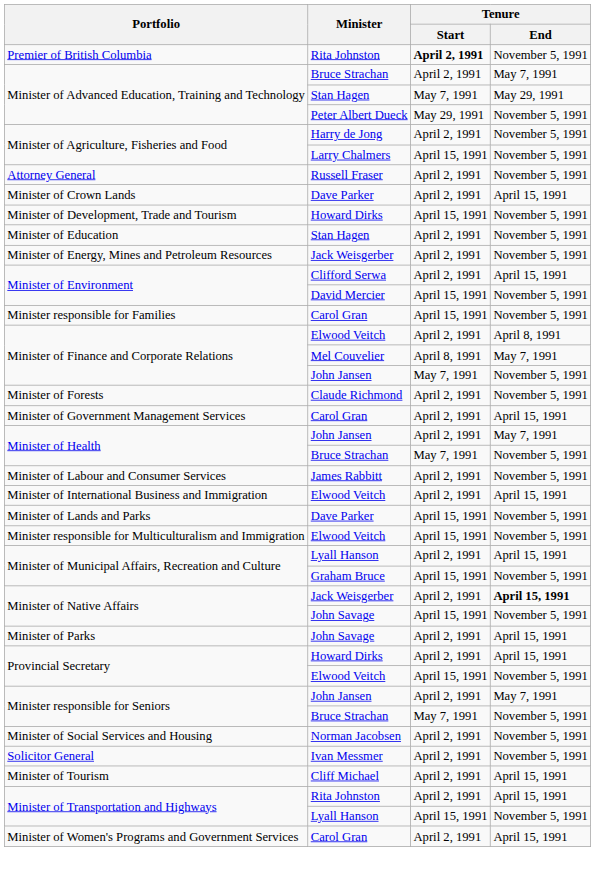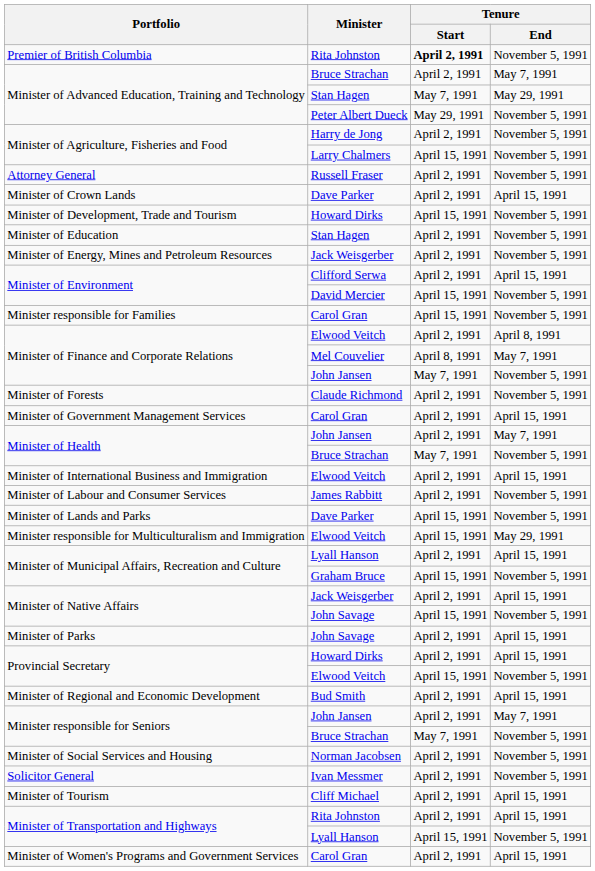 <table class="wikitable">
 <tr>
 <th colspan="1" rowspan="2">Portfolio</th>
 <th rowspan="2">Minister</th>
 <th colspan="2">Tenure</th>
 </tr>
 <tr>
 <th>Start</th>
 <th>End</th>
 </tr>
 <tr>
 <td><a href='#'>Premier of British Columbia</a></td>
 <td><a href='#'>Rita Johnston</a></td>
 <td><strong>April 2, 1991</strong></td>
 <td>November 5, 1991</td>
 </tr>
 <tr>
 <td rowspan="3">Minister of Advanced Education, Training and Technology</td>
 <td><a href='#'>Bruce Strachan</a></td>
 <td>April 2, 1991</td>
 <td>May 7, 1991</td>
 </tr>
 <tr>
 <td><a href='#'>Stan Hagen</a></td>
 <td>May 7, 1991</td>
 <td>May 29, 1991</td>
 </tr>
 <tr>
 <td><a href='#'>Peter Albert Dueck</a></td>
 <td>May 29, 1991</td>
 <td>November 5, 1991</td>
 </tr>
 <tr>
 <td rowspan="2">Minister of Agriculture, Fisheries and Food</td>
 <td><a href='#'>Harry de Jong</a></td>
 <td>April 2, 1991</td>
 <td>November 5, 1991</td>
 </tr>
 <tr>
 <td><a href='#'>Larry Chalmers</a></td>
 <td>April 15, 1991</td>
 <td>November 5, 1991</td>
 </tr>
 <tr>
 <td><a href='#'>Attorney General</a></td>
 <td><a href='#'>Russell Fraser</a></td>
 <td>April 2, 1991</td>
 <td>November 5, 1991</td>
 </tr>
 <tr>
 <td>Minister of Crown Lands</td>
 <td><a href='#'>Dave Parker</a></td>
 <td>April 2, 1991</td>
 <td>April 15, 1991</td>
 </tr>
 <tr>
 <td>Minister of Development, Trade and Tourism</td>
 <td><a href='#'>Howard Dirks</a></td>
 <td>April 15, 1991</td>
 <td>November 5, 1991</td>
 </tr>
 <tr>
 <td>Minister of Education</td>
 <td><a href='#'>Stan Hagen</a></td>
 <td>April 2, 1991</td>
 <td>November 5, 1991</td>
 </tr>
 <tr>
 <td>Minister of Energy, Mines and Petroleum Resources</td>
 <td><a href='#'>Jack Weisgerber</a></td>
 <td>April 2, 1991</td>
 <td>November 5, 1991</td>
 </tr>
 <tr>
 <td rowspan="2"><a href='#'>Minister of Environment</a></td>
 <td><a href='#'>Clifford Serwa</a></td>
 <td>April 2, 1991</td>
 <td>April 15, 1991</td>
 </tr>
 <tr>
 <td><a href='#'>David Mercier</a></td>
 <td>April 15, 1991</td>
 <td>November 5, 1991</td>
 </tr>
 <tr>
 <td>Minister responsible for Families</td>
 <td><a href='#'>Carol Gran</a></td>
 <td>April 15, 1991</td>
 <td>November 5, 1991</td>
 </tr>
 <tr>
 <td rowspan="3">Minister of Finance and Corporate Relations</td>
 <td><a href='#'>Elwood Veitch</a></td>
 <td>April 2, 1991</td>
 <td>April 8, 1991</td>
 </tr>
 <tr>
 <td><a href='#'>Mel Couvelier</a></td>
 <td>April 8, 1991</td>
 <td>May 7, 1991</td>
 </tr>
 <tr>
 <td><a href='#'>John Jansen</a></td>
 <td>May 7, 1991</td>
 <td>November 5, 1991</td>
 </tr>
 <tr>
 <td>Minister of Forests</td>
 <td><a href='#'>Claude Richmond</a></td>
 <td>April 2, 1991</td>
 <td>November 5, 1991</td>
 </tr>
 <tr>
 <td>Minister of Government Management Services</td>
 <td><a href='#'>Carol Gran</a></td>
 <td>April 2, 1991</td>
 <td>April 15, 1991</td>
 </tr>
 <tr>
 <td rowspan="2"><a href='#'>Minister of Health</a></td>
 <td><a href='#'>John Jansen</a></td>
 <td>April 2, 1991</td>
 <td>May 7, 1991</td>
 </tr>
 <tr>
 <td><a href='#'>Bruce Strachan</a></td>
 <td>May 7, 1991</td>
 <td>November 5, 1991</td>
 </tr>
 <tr>
+<td>Minister of International Business and Immigration</td>
+<td><a href='#'>Elwood Veitch</a></td>
+<td>April 2, 1991</td>
+<td>April 15, 1991</td>
+</tr>
+<tr>
 <td>Minister of Labour and Consumer Services</td>
 <td><a href='#'>James Rabbitt</a></td>
 <td>April 2, 1991</td>
 <td>November 5, 1991</td>
-</tr>
-<tr>
-<td>Minister of International Business and Immigration</td>
-<td><a href='#'>Elwood Veitch</a></td>
-<td>April 2, 1991</td>
-<td>April 15, 1991</td>
 </tr>
 <tr>
 <td>Minister of Lands and Parks</td>
 <td><a href='#'>Dave Parker</a></td>
 <td>April 15, 1991</td>
 <td>November 5, 1991</td>
 </tr>
 <tr>
 <td>Minister responsible for Multiculturalism and Immigration</td>
 <td><a href='#'>Elwood Veitch</a></td>
 <td>April 15, 1991</td>
-<td>November 5, 1991</td>
+<td>May 29, 1991</td>
 </tr>
 <tr>
 <td rowspan="2">Minister of Municipal Affairs, Recreation and Culture</td>
 <td><a href='#'>Lyall Hanson</a></td>
 <td>April 2, 1991</td>
 <td>April 15, 1991</td>
 </tr>
 <tr>
 <td><a href='#'>Graham Bruce</a></td>
 <td>April 15, 1991</td>
 <td>November 5, 1991</td>
 </tr>
 <tr>
 <td rowspan="2">Minister of Native Affairs</td>
 <td><a href='#'>Jack Weisgerber</a></td>
 <td>April 2, 1991</td>
-<td><strong>April 15, 1991</strong></td>
+<td>April 15, 1991</td>
 </tr>
 <tr>
 <td><a href='#'>John Savage</a></td>
 <td>April 15, 1991</td>
 <td>November 5, 1991</td>
 </tr>
 <tr>
 <td>Minister of Parks</td>
 <td><a href='#'>John Savage</a></td>
 <td>April 2, 1991</td>
 <td>April 15, 1991</td>
 </tr>
 <tr>
 <td rowspan="2">Provincial Secretary</td>
 <td><a href='#'>Howard Dirks</a></td>
 <td>April 2, 1991</td>
 <td>April 15, 1991</td>
 </tr>
 <tr>
 <td><a href='#'>Elwood Veitch</a></td>
 <td>April 15, 1991</td>
 <td>November 5, 1991</td>
+</tr>
+<tr>
+<td>Minister of Regional and Economic Development</td>
+<td><a href='#'>Bud Smith</a></td>
+<td>April 2, 1991</td>
+<td>April 15, 1991</td>
 </tr>
 <tr>
 <td rowspan="2">Minister responsible for Seniors</td>
 <td><a href='#'>John Jansen</a></td>
 <td>April 2, 1991</td>
 <td>May 7, 1991</td>
 </tr>
 <tr>
 <td><a href='#'>Bruce Strachan</a></td>
 <td>May 7, 1991</td>
 <td>November 5, 1991</td>
 </tr>
 <tr>
 <td>Minister of Social Services and Housing</td>
 <td><a href='#'>Norman Jacobsen</a></td>
 <td>April 2, 1991</td>
 <td>November 5, 1991</td>
 </tr>
 <tr>
 <td><a href='#'>Solicitor General</a></td>
 <td><a href='#'>Ivan Messmer</a></td>
 <td>April 2, 1991</td>
 <td>November 5, 1991</td>
 </tr>
 <tr>
 <td>Minister of Tourism</td>
 <td><a href='#'>Cliff Michael</a></td>
 <td>April 2, 1991</td>
 <td>April 15, 1991</td>
 </tr>
 <tr>
 <td rowspan="2"><a href='#'>Minister of Transportation and Highways</a></td>
 <td><a href='#'>Rita Johnston</a></td>
 <td>April 2, 1991</td>
 <td>April 15, 1991</td>
 </tr>
 <tr>
 <td><a href='#'>Lyall Hanson</a></td>
 <td>April 15, 1991</td>
 <td>November 5, 1991</td>
 </tr>
 <tr>
 <td>Minister of Women's Programs and Government Services</td>
 <td><a href='#'>Carol Gran</a></td>
 <td>April 2, 1991</td>
 <td>April 15, 1991</td>
 </tr>
 </table>
